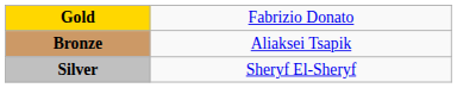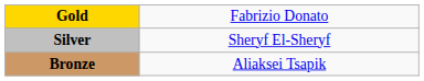 <table class="wikitable" style=" text-align:center; " width="35%">
 <tr>
 <td bgcolor="gold"><strong>Gold</strong></td>
 <td><a href='#'>Fabrizio Donato</a><br>  <small><em></em></small></td>
 </tr>
 <tr>
+<td bgcolor="silver"><strong>Silver</strong></td>
+<td><a href='#'>Sheryf El-Sheryf</a><br>  <small><em></em></small></td>
+</tr>
+<tr>
 <td bgcolor="CC9966"><strong>Bronze</strong></td>
 <td><a href='#'>Aliaksei Tsapik</a><br>  <small><em></em></small></td>
 </tr>
-<tr>
-<td bgcolor="silver"><strong>Silver</strong></td>
-<td><a href='#'>Sheryf El-Sheryf</a><br>  <small><em></em></small></td>
-</tr>
 </table>
